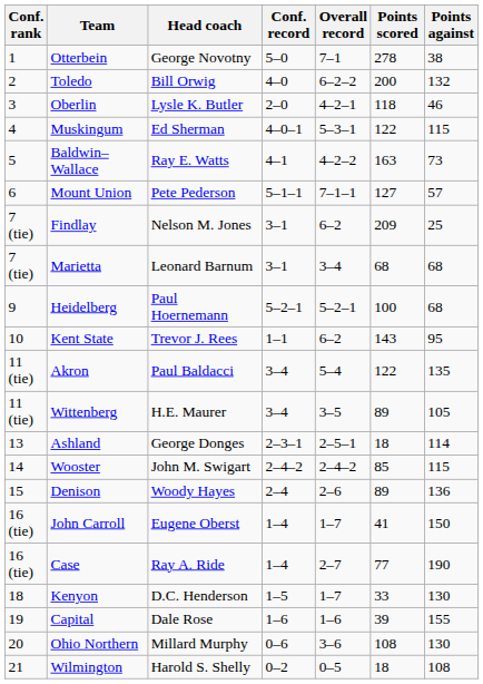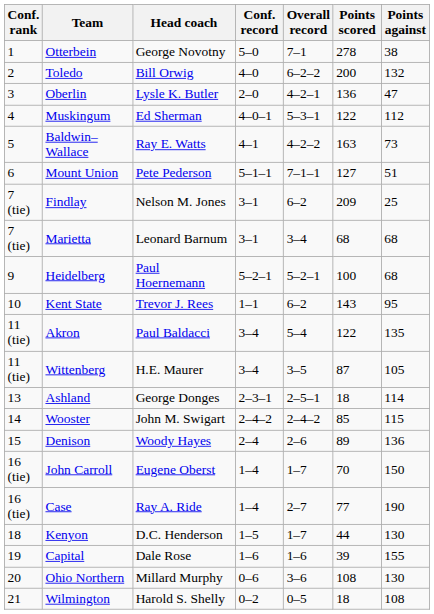 <table class="sortable wikitable">
 <tr>
 <th width="25">Conf. rank</th>
 <th width="100">Team</th>
 <th width="115">Head coach</th>
 <th width="50">Conf. record</th>
 <th width="50">Overall record</th>
 <th width="50">Points scored</th>
 <th width="50">Points against</th>
 </tr>
 <tr align="left" bgcolor="">
 <td>1</td>
 <td><a href='#'>Otterbein</a></td>
 <td>George Novotny</td>
 <td>5–0</td>
 <td>7–1</td>
 <td>278</td>
 <td>38</td>
 </tr>
 <tr align="left" bgcolor="">
 <td>2</td>
 <td><a href='#'>Toledo</a></td>
 <td><a href='#'>Bill Orwig</a></td>
 <td>4–0</td>
 <td>6–2–2</td>
 <td>200</td>
 <td>132</td>
 </tr>
 <tr align="left" bgcolor="">
 <td>3</td>
 <td><a href='#'>Oberlin</a></td>
 <td><a href='#'>Lysle K. Butler</a></td>
 <td>2–0</td>
 <td>4–2–1</td>
-<td>118</td>
-<td>46</td>
+<td>136</td>
+<td>47</td>
 </tr>
 <tr align="left" bgcolor="">
 <td>4</td>
 <td><a href='#'>Muskingum</a></td>
 <td><a href='#'>Ed Sherman</a></td>
 <td>4–0–1</td>
 <td>5–3–1</td>
 <td>122</td>
-<td>115</td>
+<td>112</td>
 </tr>
 <tr align="left" bgcolor="">
 <td>5</td>
 <td><a href='#'>Baldwin–Wallace</a></td>
 <td><a href='#'>Ray E. Watts</a></td>
 <td>4–1</td>
 <td>4–2–2</td>
 <td>163</td>
 <td>73</td>
 </tr>
 <tr align="left" bgcolor="">
 <td>6</td>
 <td><a href='#'>Mount Union</a></td>
 <td><a href='#'>Pete Pederson</a></td>
 <td>5–1–1</td>
 <td>7–1–1</td>
 <td>127</td>
-<td>57</td>
+<td>51</td>
 </tr>
 <tr align="left" bgcolor="">
 <td>7 (tie)</td>
 <td><a href='#'>Findlay</a></td>
 <td>Nelson M. Jones</td>
 <td>3–1</td>
 <td>6–2</td>
 <td>209</td>
 <td>25</td>
 </tr>
 <tr align="left" bgcolor="">
 <td>7 (tie)</td>
 <td><a href='#'>Marietta</a></td>
 <td>Leonard Barnum</td>
 <td>3–1</td>
 <td>3–4</td>
 <td>68</td>
 <td>68</td>
 </tr>
 <tr align="left" bgcolor="">
 <td>9</td>
 <td><a href='#'>Heidelberg</a></td>
 <td><a href='#'>Paul Hoernemann</a></td>
 <td>5–2–1</td>
 <td>5–2–1</td>
 <td>100</td>
 <td>68</td>
 </tr>
 <tr align="left" bgcolor="">
 <td>10</td>
 <td><a href='#'>Kent State</a></td>
 <td><a href='#'>Trevor J. Rees</a></td>
 <td>1–1</td>
 <td>6–2</td>
 <td>143</td>
 <td>95</td>
 </tr>
 <tr align="left" bgcolor="">
 <td>11 (tie)</td>
 <td><a href='#'>Akron</a></td>
 <td><a href='#'>Paul Baldacci</a></td>
 <td>3–4</td>
 <td>5–4</td>
 <td>122</td>
 <td>135</td>
 </tr>
 <tr align="left" bgcolor="">
 <td>11 (tie)</td>
 <td><a href='#'>Wittenberg</a></td>
 <td>H.E. Maurer</td>
 <td>3–4</td>
 <td>3–5</td>
-<td>89</td>
+<td>87</td>
 <td>105</td>
 </tr>
 <tr align="left" bgcolor="">
 <td>13</td>
 <td><a href='#'>Ashland</a></td>
 <td>George Donges</td>
 <td>2–3–1</td>
 <td>2–5–1</td>
 <td>18</td>
 <td>114</td>
 </tr>
 <tr align="left" bgcolor="">
 <td>14</td>
 <td><a href='#'>Wooster</a></td>
 <td>John M. Swigart</td>
 <td>2–4–2</td>
 <td>2–4–2</td>
 <td>85</td>
 <td>115</td>
 </tr>
 <tr align="left" bgcolor="">
 <td>15</td>
 <td><a href='#'>Denison</a></td>
 <td><a href='#'>Woody Hayes</a></td>
 <td>2–4</td>
 <td>2–6</td>
 <td>89</td>
 <td>136</td>
 </tr>
 <tr align="left" bgcolor="">
 <td>16 (tie)</td>
 <td><a href='#'>John Carroll</a></td>
 <td><a href='#'>Eugene Oberst</a></td>
 <td>1–4</td>
 <td>1–7</td>
-<td>41</td>
+<td>70</td>
 <td>150</td>
 </tr>
 <tr align="left" bgcolor="">
 <td>16 (tie)</td>
 <td><a href='#'>Case</a></td>
 <td><a href='#'>Ray A. Ride</a></td>
 <td>1–4</td>
 <td>2–7</td>
 <td>77</td>
 <td>190</td>
 </tr>
 <tr align="left" bgcolor="">
 <td>18</td>
 <td><a href='#'>Kenyon</a></td>
 <td>D.C. Henderson</td>
 <td>1–5</td>
 <td>1–7</td>
-<td>33</td>
+<td>44</td>
 <td>130</td>
 </tr>
 <tr align="left" bgcolor="">
 <td>19</td>
 <td><a href='#'>Capital</a></td>
 <td>Dale Rose</td>
 <td>1–6</td>
 <td>1–6</td>
 <td>39</td>
 <td>155</td>
 </tr>
 <tr align="left" bgcolor="">
 <td>20</td>
 <td><a href='#'>Ohio Northern</a></td>
 <td>Millard Murphy</td>
 <td>0–6</td>
 <td>3–6</td>
 <td>108</td>
 <td>130</td>
 </tr>
 <tr align="left" bgcolor="">
 <td>21</td>
 <td><a href='#'>Wilmington</a></td>
 <td>Harold S. Shelly</td>
 <td>0–2</td>
 <td>0–5</td>
 <td>18</td>
 <td>108</td>
 </tr>
 </table>
